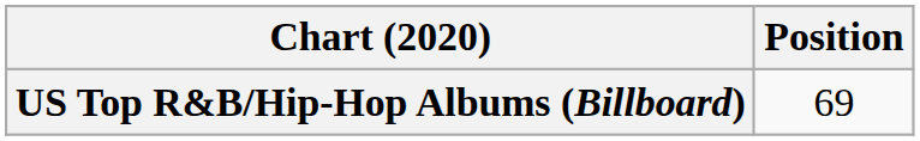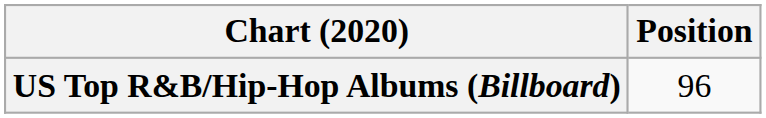 <table class="wikitable plainrowheaders" style="text-align:center">
 <tr>
 <th scope="col">Chart (2020)</th>
 <th scope="col">Position</th>
 </tr>
 <tr>
 <th scope="row">US Top R&B/Hip-Hop Albums (<em>Billboard</em>)</th>
-<td>69</td>
+<td>96</td>
 </tr>
 </table>
